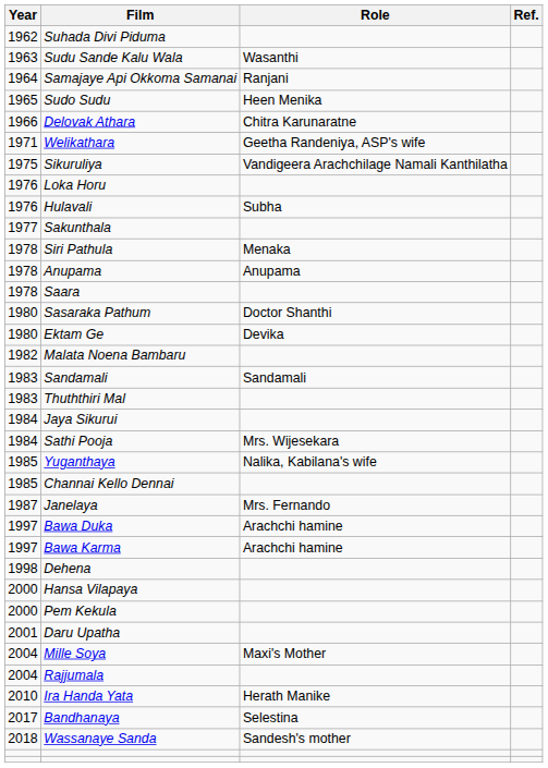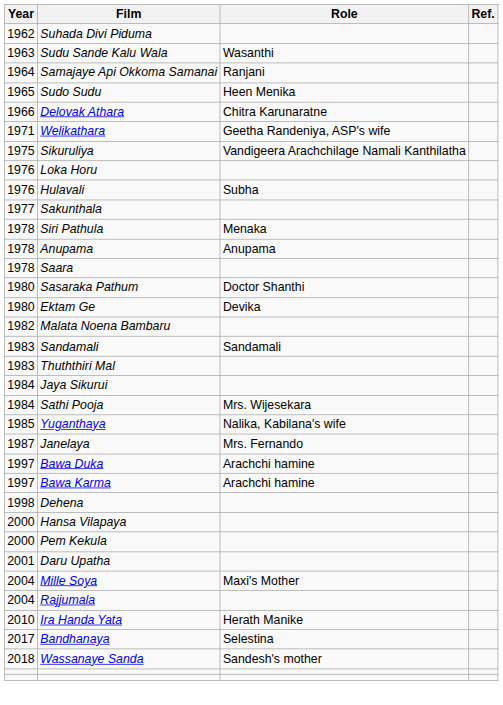 <table class="wikitable">
 <tr>
 <th>Year</th>
 <th>Film</th>
 <th>Role</th>
 <th>Ref.</th>
 </tr>
 <tr>
 <td>1962</td>
 <td><em>Suhada Divi Piduma</em></td>
 <td></td>
 <td></td>
 </tr>
 <tr>
 <td>1963</td>
 <td><em>Sudu Sande Kalu Wala</em></td>
 <td>Wasanthi</td>
 <td></td>
 </tr>
 <tr>
 <td>1964</td>
 <td><em>Samajaye Api Okkoma Samanai</em></td>
 <td>Ranjani</td>
 <td></td>
 </tr>
 <tr>
 <td>1965</td>
 <td><em>Sudo Sudu</em></td>
 <td>Heen Menika</td>
 <td></td>
 </tr>
 <tr>
 <td>1966</td>
 <td><em><a href='#'>Delovak Athara</a></em></td>
 <td>Chitra Karunaratne</td>
 <td></td>
 </tr>
 <tr>
 <td>1971</td>
 <td><em><a href='#'>Welikathara</a></em></td>
 <td>Geetha Randeniya, ASP's wife</td>
 <td></td>
 </tr>
 <tr>
 <td>1975</td>
 <td><em>Sikuruliya</em></td>
 <td>Vandigeera Arachchilage Namali Kanthilatha</td>
 <td></td>
 </tr>
 <tr>
 <td>1976</td>
 <td><em>Loka Horu</em></td>
 <td></td>
 <td></td>
 </tr>
 <tr>
 <td>1976</td>
 <td><em>Hulavali</em></td>
 <td>Subha</td>
 <td></td>
 </tr>
 <tr>
 <td>1977</td>
 <td><em>Sakunthala</em></td>
 <td></td>
 <td></td>
 </tr>
 <tr>
 <td>1978</td>
 <td><em>Siri Pathula</em></td>
 <td>Menaka</td>
 <td></td>
 </tr>
 <tr>
 <td>1978</td>
 <td><em>Anupama</em></td>
 <td>Anupama</td>
 <td></td>
 </tr>
 <tr>
 <td>1978</td>
 <td><em>Saara</em></td>
 <td></td>
 <td></td>
 </tr>
 <tr>
 <td>1980</td>
 <td><em>Sasaraka Pathum</em></td>
 <td>Doctor Shanthi</td>
 <td></td>
 </tr>
 <tr>
 <td>1980</td>
 <td><em>Ektam Ge</em></td>
 <td>Devika</td>
 <td></td>
 </tr>
 <tr>
 <td>1982</td>
 <td><em>Malata Noena Bambaru</em></td>
 <td></td>
 <td></td>
 </tr>
 <tr>
 <td>1983</td>
 <td><em>Sandamali</em></td>
 <td>Sandamali</td>
 <td></td>
 </tr>
 <tr>
 <td>1983</td>
 <td><em>Thuththiri Mal</em></td>
 <td></td>
 <td></td>
 </tr>
 <tr>
 <td>1984</td>
 <td><em>Jaya Sikurui</em></td>
 <td></td>
 <td></td>
 </tr>
 <tr>
 <td>1984</td>
 <td><em>Sathi Pooja</em></td>
 <td>Mrs. Wijesekara</td>
 <td></td>
 </tr>
 <tr>
 <td>1985</td>
 <td><em><a href='#'>Yuganthaya</a></em></td>
 <td>Nalika, Kabilana's wife</td>
 <td></td>
 </tr>
 <tr>
-<td>1985</td>
-<td><em>Channai Kello Dennai</em></td>
-<td></td>
-<td></td>
-</tr>
-<tr>
 <td>1987</td>
 <td><em>Janelaya</em></td>
 <td>Mrs. Fernando</td>
 <td></td>
 </tr>
 <tr>
 <td>1997</td>
 <td><em><a href='#'>Bawa Duka</a></em></td>
 <td>Arachchi hamine</td>
 <td></td>
 </tr>
 <tr>
 <td>1997</td>
 <td><em><a href='#'>Bawa Karma</a></em></td>
 <td>Arachchi hamine</td>
 <td></td>
 </tr>
 <tr>
 <td>1998</td>
 <td><em>Dehena</em></td>
 <td></td>
 <td></td>
 </tr>
 <tr>
 <td>2000</td>
 <td><em>Hansa Vilapaya</em></td>
 <td></td>
 <td></td>
 </tr>
 <tr>
 <td>2000</td>
 <td><em>Pem Kekula</em></td>
 <td></td>
 <td></td>
 </tr>
 <tr>
 <td>2001</td>
 <td><em>Daru Upatha</em></td>
 <td></td>
 <td></td>
 </tr>
 <tr>
 <td>2004</td>
 <td><em><a href='#'>Mille Soya</a></em></td>
 <td>Maxi's Mother</td>
 <td></td>
 </tr>
 <tr>
 <td>2004</td>
 <td><em><a href='#'>Rajjumala</a></em></td>
 <td></td>
 <td></td>
 </tr>
 <tr>
 <td>2010</td>
 <td><em><a href='#'>Ira Handa Yata</a></em></td>
 <td>Herath Manike</td>
 <td></td>
 </tr>
 <tr>
 <td>2017</td>
 <td><em><a href='#'>Bandhanaya</a></em></td>
 <td>Selestina</td>
 <td></td>
 </tr>
 <tr>
 <td>2018</td>
 <td><em><a href='#'>Wassanaye Sanda</a></em></td>
 <td>Sandesh's mother</td>
 <td></td>
 </tr>
 <tr>
 <td></td>
 <td></td>
 <td></td>
 <td></td>
 </tr>
 <tr>
 <td></td>
 <td></td>
 <td></td>
 <td></td>
 </tr>
 </table>
